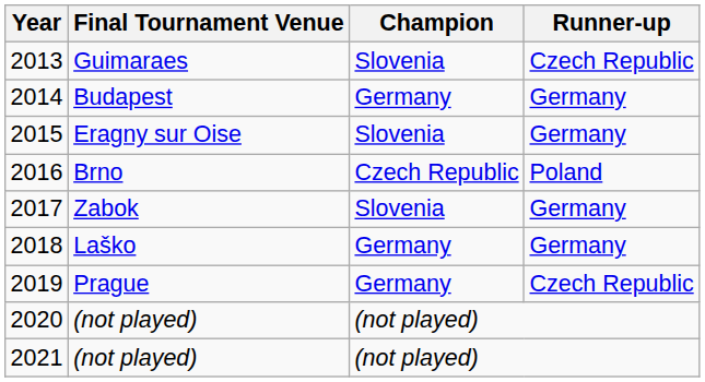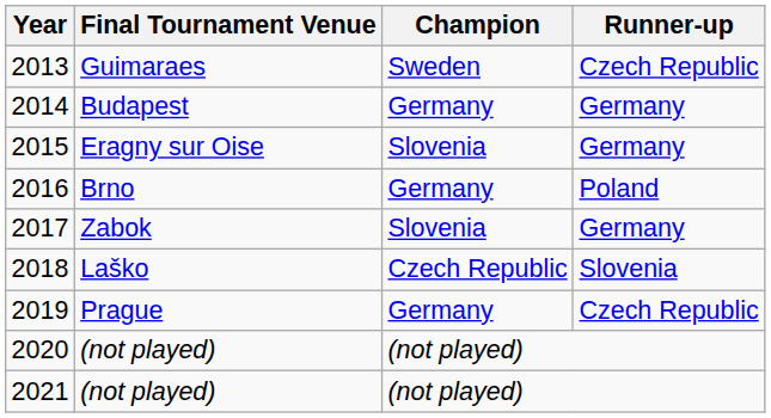 <table class="wikitable">
 <tr>
 <th>Year</th>
 <th>Final Tournament Venue</th>
 <th>Champion</th>
 <th>Runner-up</th>
 </tr>
 <tr>
 <td>2013</td>
 <td> <a href='#'>Guimaraes</a></td>
-<td> <a href='#'>Slovenia</a></td>
+<td> <a href='#'>Sweden</a></td>
 <td> <a href='#'>Czech Republic</a></td>
 </tr>
 <tr>
 <td>2014</td>
 <td> <a href='#'>Budapest</a></td>
 <td> <a href='#'>Germany</a></td>
 <td> <a href='#'>Germany</a></td>
 </tr>
 <tr>
 <td>2015</td>
 <td> <a href='#'>Eragny sur Oise</a></td>
 <td> <a href='#'>Slovenia</a></td>
 <td> <a href='#'>Germany</a></td>
 </tr>
 <tr>
 <td>2016</td>
 <td> <a href='#'>Brno</a></td>
-<td> <a href='#'>Czech Republic</a></td>
+<td> <a href='#'>Germany</a></td>
 <td> <a href='#'>Poland</a></td>
 </tr>
 <tr>
 <td>2017</td>
 <td> <a href='#'>Zabok</a></td>
 <td> <a href='#'>Slovenia</a></td>
 <td> <a href='#'>Germany</a></td>
 </tr>
 <tr>
 <td>2018</td>
 <td> <a href='#'>Laško</a></td>
-<td> <a href='#'>Germany</a></td>
-<td> <a href='#'>Germany</a></td>
+<td> <a href='#'>Czech Republic</a></td>
+<td> <a href='#'>Slovenia</a></td>
 </tr>
 <tr>
 <td>2019</td>
 <td> <a href='#'>Prague</a></td>
 <td> <a href='#'>Germany</a></td>
 <td> <a href='#'>Czech Republic</a></td>
 </tr>
 <tr>
 <td>2020</td>
 <td><em>(not played)</em></td>
 <td colspan="2"><em>(not played)</em></td>
 </tr>
 <tr>
 <td>2021</td>
 <td><em>(not played)</em></td>
 <td colspan="2"><em>(not played)</em></td>
 </tr>
 </table>
